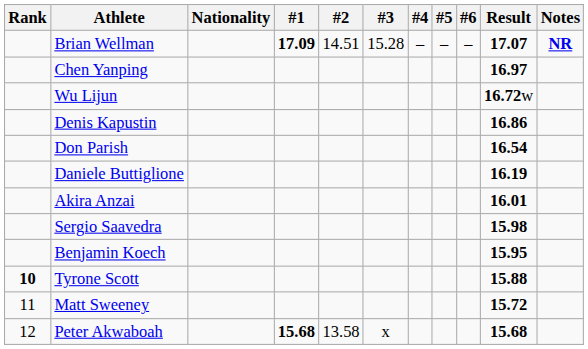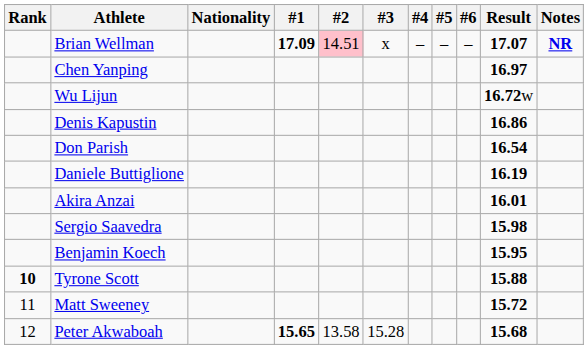 <table class="wikitable sortable" style="text-align:center">
 <tr>
 <th>Rank</th>
 <th>Athlete</th>
 <th>Nationality</th>
 <th>#1</th>
 <th>#2</th>
 <th>#3</th>
 <th>#4</th>
 <th>#5</th>
 <th>#6</th>
 <th>Result</th>
 <th>Notes</th>
 </tr>
 <tr>
 <td></td>
 <td align=left><a href='#'>Brian Wellman</a></td>
 <td align=left></td>
 <td><strong>17.09</strong></td>
-<td>14.51</td>
-<td>15.28</td>
+<td style="background: pink;">14.51</td>
+<td>x</td>
 <td>–</td>
 <td>–</td>
 <td>–</td>
 <td><strong>17.07</strong></td>
 <td><strong><a href='#'>NR</a></strong></td>
 </tr>
 <tr>
 <td></td>
 <td align=left><a href='#'>Chen Yanping</a></td>
 <td align=left></td>
 <td></td>
 <td></td>
 <td></td>
 <td></td>
 <td></td>
 <td></td>
 <td><strong>16.97</strong></td>
 <td></td>
 </tr>
 <tr>
 <td></td>
 <td align=left><a href='#'>Wu Lijun</a></td>
 <td align=left></td>
 <td></td>
 <td></td>
 <td></td>
 <td></td>
 <td></td>
 <td></td>
 <td><strong>16.72</strong>w</td>
 <td></td>
 </tr>
 <tr>
 <td></td>
 <td align=left><a href='#'>Denis Kapustin</a></td>
 <td align=left></td>
 <td></td>
 <td></td>
 <td></td>
 <td></td>
 <td></td>
 <td></td>
 <td><strong>16.86</strong></td>
 <td></td>
 </tr>
 <tr>
 <td></td>
 <td align=left><a href='#'>Don Parish</a></td>
 <td align=left></td>
 <td></td>
 <td></td>
 <td></td>
 <td></td>
 <td></td>
 <td></td>
 <td><strong>16.54</strong></td>
 <td></td>
 </tr>
 <tr>
 <td></td>
 <td align=left><a href='#'>Daniele Buttiglione</a></td>
 <td align=left></td>
 <td></td>
 <td></td>
 <td></td>
 <td></td>
 <td></td>
 <td></td>
 <td><strong>16.19</strong></td>
 <td></td>
 </tr>
 <tr>
 <td></td>
 <td align=left><a href='#'>Akira Anzai</a></td>
 <td align=left></td>
 <td></td>
 <td></td>
 <td></td>
 <td></td>
 <td></td>
 <td></td>
 <td><strong>16.01</strong></td>
 <td></td>
 </tr>
 <tr>
 <td></td>
 <td align=left><a href='#'>Sergio Saavedra</a></td>
 <td align=left></td>
 <td></td>
 <td></td>
 <td></td>
 <td></td>
 <td></td>
 <td></td>
 <td><strong>15.98</strong></td>
 <td></td>
 </tr>
 <tr>
 <td></td>
 <td align=left><a href='#'>Benjamin Koech</a></td>
 <td align=left></td>
 <td></td>
 <td></td>
 <td></td>
 <td></td>
 <td></td>
 <td></td>
 <td><strong>15.95</strong></td>
 <td></td>
 </tr>
 <tr>
 <td><strong>10</strong></td>
 <td align=left><a href='#'>Tyrone Scott</a></td>
 <td align=left></td>
 <td></td>
 <td></td>
 <td></td>
 <td></td>
 <td></td>
 <td></td>
 <td><strong>15.88</strong></td>
 <td></td>
 </tr>
 <tr>
 <td>11</td>
 <td align=left><a href='#'>Matt Sweeney</a></td>
 <td align=left></td>
 <td></td>
 <td></td>
 <td></td>
 <td></td>
 <td></td>
 <td></td>
 <td><strong>15.72</strong></td>
 <td></td>
 </tr>
 <tr>
 <td>12</td>
 <td align=left><a href='#'>Peter Akwaboah</a></td>
 <td align=left></td>
-<td><strong>15.68</strong></td>
+<td><strong>15.65</strong></td>
 <td>13.58</td>
-<td>x</td>
+<td>15.28</td>
 <td></td>
 <td></td>
 <td></td>
 <td><strong>15.68</strong></td>
 <td></td>
 </tr>
 </table>
